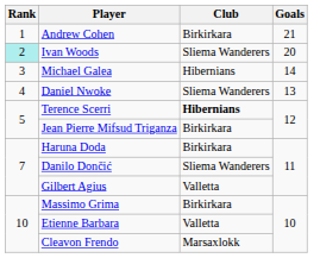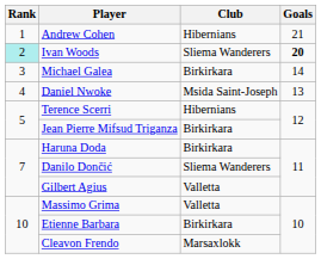 <table class="wikitable" style="text-align:center">
 <tr>
 <th>Rank</th>
 <th>Player</th>
 <th>Club</th>
 <th>Goals</th>
 </tr>
 <tr>
 <td>1</td>
 <td align="left"> <a href='#'>Andrew Cohen</a></td>
-<td align="left">Birkirkara</td>
+<td align="left">Hibernians</td>
 <td>21</td>
 </tr>
 <tr>
 <td style="background: paleturquoise;">2</td>
 <td align="left"> <a href='#'>Ivan Woods</a></td>
 <td align="left">Sliema Wanderers</td>
-<td>20</td>
+<td><strong>20</strong></td>
 </tr>
 <tr>
 <td>3</td>
 <td align="left"> <a href='#'>Michael Galea</a></td>
-<td align="left">Hibernians</td>
+<td align="left">Birkirkara</td>
 <td>14</td>
 </tr>
 <tr>
 <td>4</td>
 <td align="left"> <a href='#'>Daniel Nwoke</a></td>
-<td align="left">Sliema Wanderers</td>
+<td align="left">Msida Saint-Joseph</td>
 <td>13</td>
 </tr>
 <tr>
 <td rowspan="2">5</td>
 <td align="left"> <a href='#'>Terence Scerri</a></td>
-<td align="left"><strong>Hibernians</strong></td>
+<td align="left">Hibernians</td>
 <td rowspan="2">12</td>
 </tr>
 <tr>
 <td align="left"> <a href='#'>Jean Pierre Mifsud Triganza</a></td>
 <td align="left">Birkirkara</td>
 </tr>
 <tr>
 <td rowspan="3">7</td>
 <td align="left"> <a href='#'>Haruna Doda</a></td>
 <td align="left">Birkirkara</td>
 <td rowspan="3">11</td>
 </tr>
 <tr>
 <td align="left"> <a href='#'>Danilo Dončić</a></td>
 <td align="left">Sliema Wanderers</td>
 </tr>
 <tr>
 <td align="left"> <a href='#'>Gilbert Agius</a></td>
 <td align="left">Valletta</td>
 </tr>
 <tr>
 <td rowspan="3">10</td>
 <td align="left"> <a href='#'>Massimo Grima</a></td>
-<td align="left">Birkirkara</td>
+<td align="left">Valletta</td>
 <td rowspan="3">10</td>
 </tr>
 <tr>
 <td align="left"> <a href='#'>Etienne Barbara</a></td>
-<td align="left">Valletta</td>
+<td align="left">Birkirkara</td>
 </tr>
 <tr>
 <td align="left"> <a href='#'>Cleavon Frendo</a></td>
 <td align="left">Marsaxlokk</td>
 </tr>
 </table>
